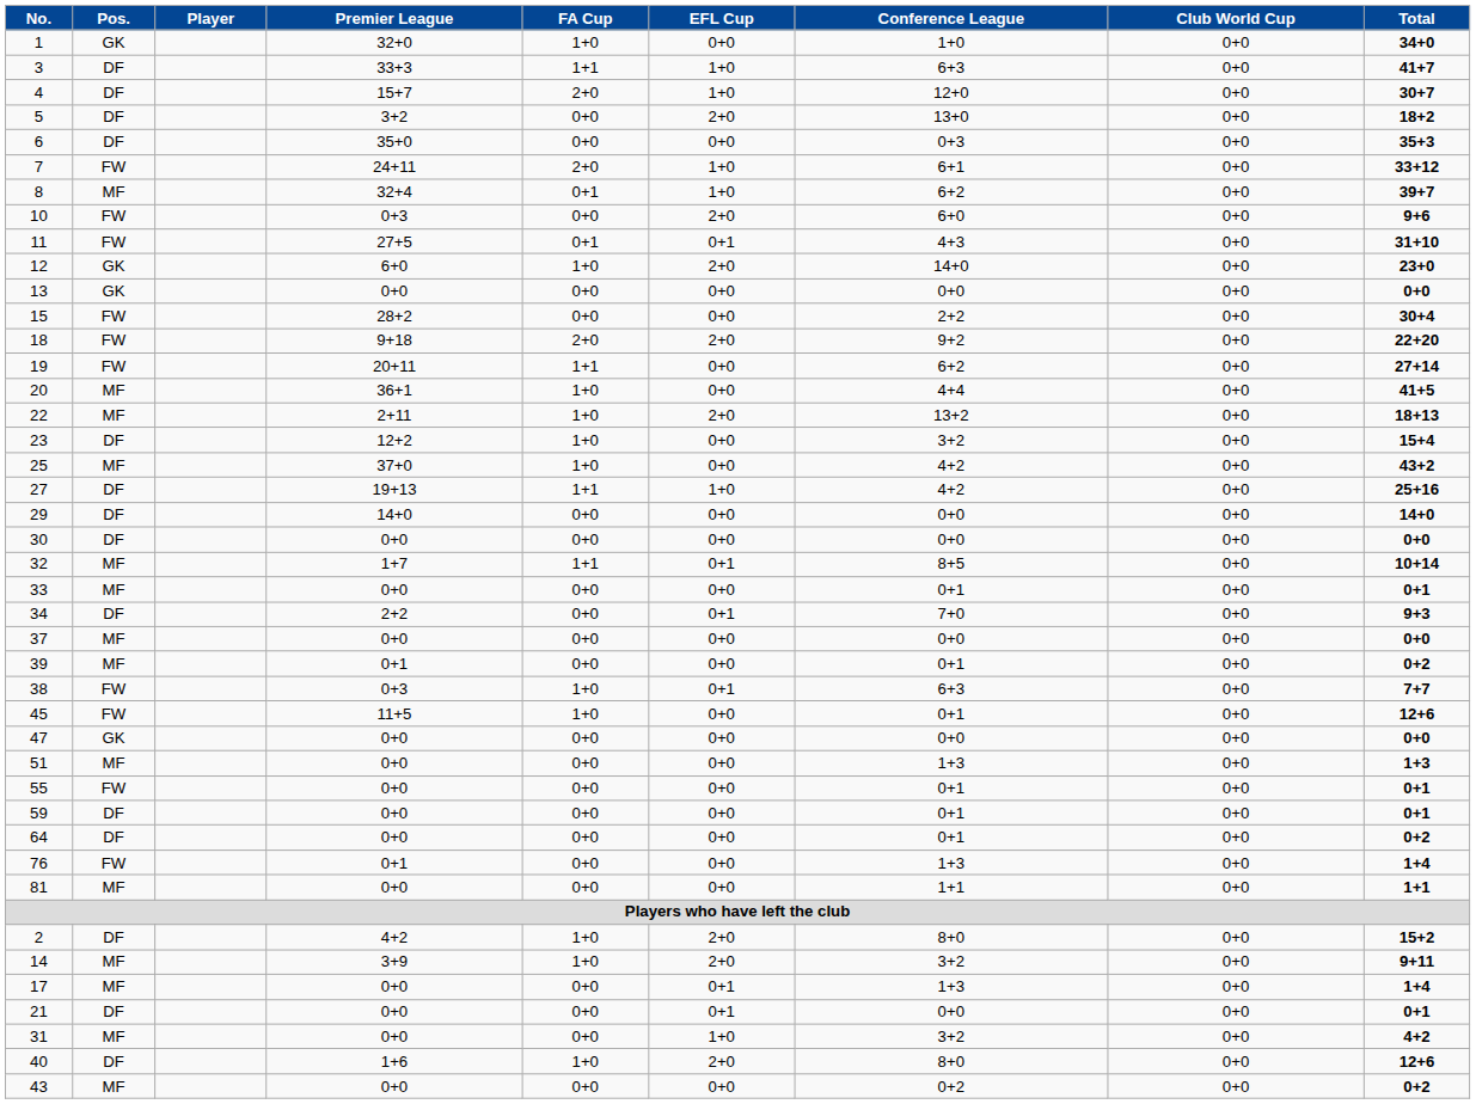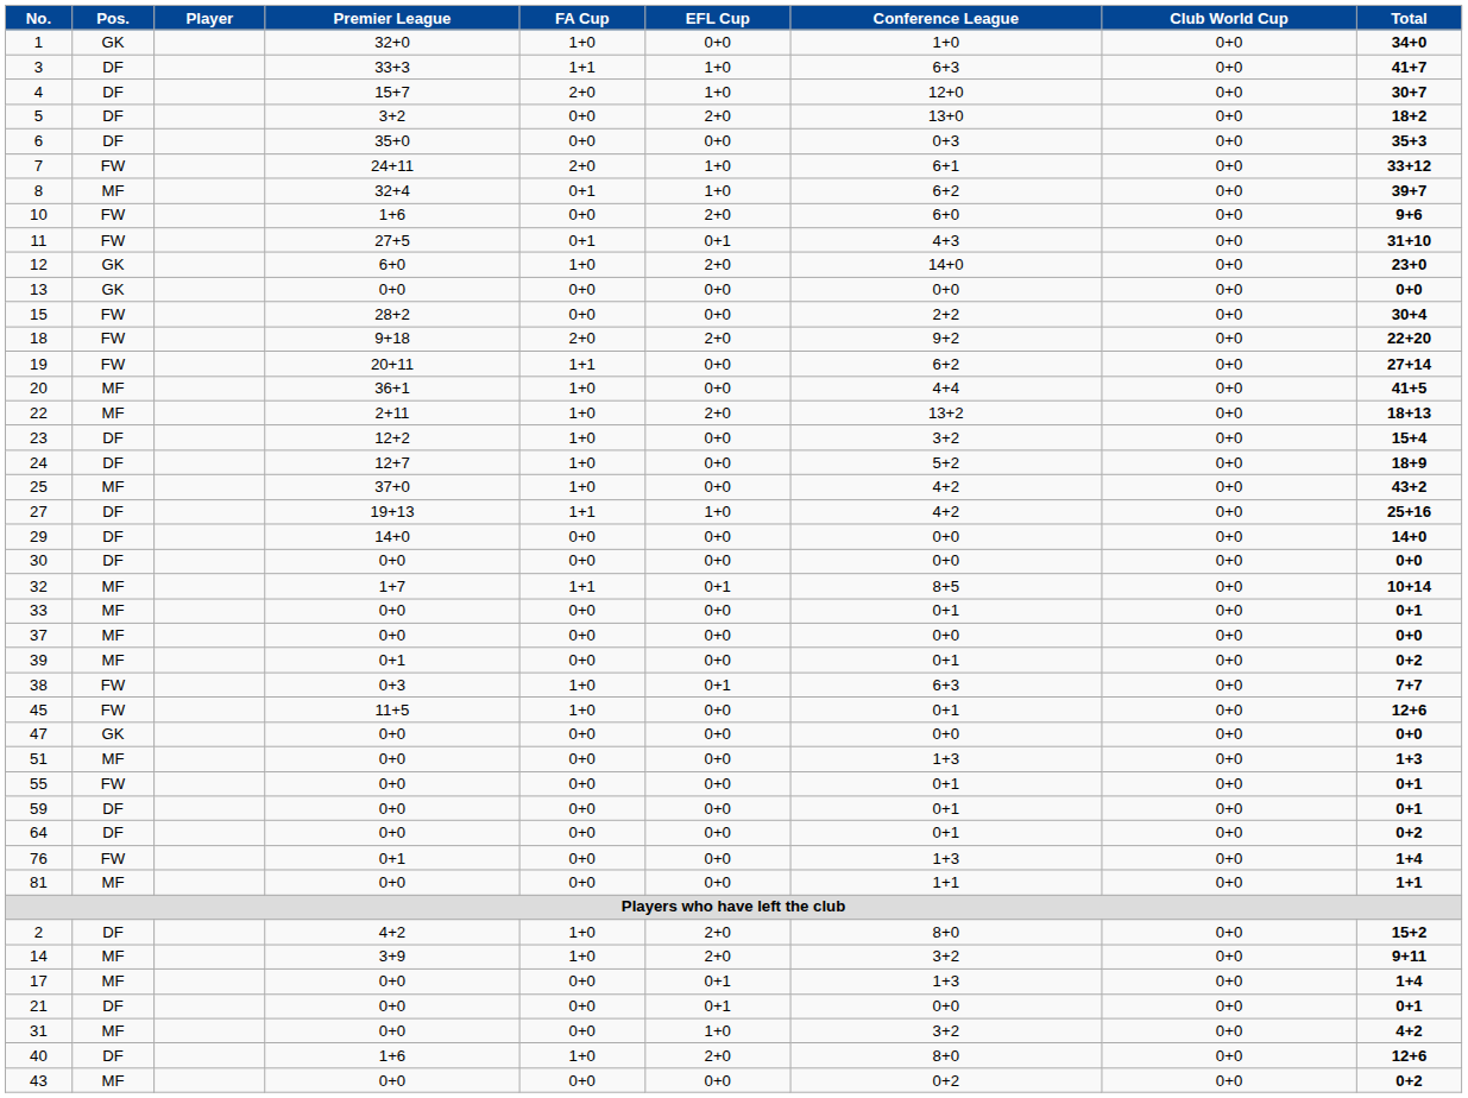 <table class="wikitable sortable" style="text-align:center; font-size:85%; width:100%">
 <tr>
 <th style=background-color:#034694;color:#FFFFFF>No.</th>
 <th style=background-color:#034694;color:#FFFFFF>Pos.</th>
 <th style=background-color:#034694;color:#FFFFFF>Player</th>
 <th style=background-color:#034694;color:#FFFFFF>Premier League</th>
 <th style=background-color:#034694;color:#FFFFFF>FA Cup</th>
 <th style=background-color:#034694;color:#FFFFFF>EFL Cup</th>
 <th style=background-color:#034694;color:#FFFFFF>Conference League</th>
 <th style=background-color:#034694;color:#FFFFFF>Club World Cup</th>
 <th style=background-color:#034694;color:#FFFFFF>Total</th>
 </tr>
 <tr>
 <td>1</td>
 <td>GK</td>
 <td align=left> </td>
 <td>32+0</td>
 <td>1+0</td>
 <td>0+0</td>
 <td>1+0</td>
 <td>0+0</td>
 <td><strong>34+0</strong></td>
 </tr>
 <tr>
 <td>3</td>
 <td>DF</td>
 <td align=left> </td>
 <td>33+3</td>
 <td>1+1</td>
 <td>1+0</td>
 <td>6+3</td>
 <td>0+0</td>
 <td><strong>41+7</strong></td>
 </tr>
 <tr>
 <td>4</td>
 <td>DF</td>
 <td align=left> </td>
 <td>15+7</td>
 <td>2+0</td>
 <td>1+0</td>
 <td>12+0</td>
 <td>0+0</td>
 <td><strong>30+7</strong></td>
 </tr>
 <tr>
 <td>5</td>
 <td>DF</td>
 <td align=left> </td>
 <td>3+2</td>
 <td>0+0</td>
 <td>2+0</td>
 <td>13+0</td>
 <td>0+0</td>
 <td><strong>18+2</strong></td>
 </tr>
 <tr>
 <td>6</td>
 <td>DF</td>
 <td align=left> </td>
 <td>35+0</td>
 <td>0+0</td>
 <td>0+0</td>
 <td>0+3</td>
 <td>0+0</td>
 <td><strong>35+3</strong></td>
 </tr>
 <tr>
 <td>7</td>
 <td>FW</td>
 <td align=left> </td>
 <td>24+11</td>
 <td>2+0</td>
 <td>1+0</td>
 <td>6+1</td>
 <td>0+0</td>
 <td><strong>33+12</strong></td>
 </tr>
 <tr>
 <td>8</td>
 <td>MF</td>
 <td align=left> </td>
 <td>32+4</td>
 <td>0+1</td>
 <td>1+0</td>
 <td>6+2</td>
 <td>0+0</td>
 <td><strong>39+7</strong></td>
 </tr>
 <tr>
 <td>10</td>
 <td>FW</td>
 <td align=left> </td>
-<td>0+3</td>
+<td>1+6</td>
 <td>0+0</td>
 <td>2+0</td>
 <td>6+0</td>
 <td>0+0</td>
 <td><strong>9+6</strong></td>
 </tr>
 <tr>
 <td>11</td>
 <td>FW</td>
 <td align=left> </td>
 <td>27+5</td>
 <td>0+1</td>
 <td>0+1</td>
 <td>4+3</td>
 <td>0+0</td>
 <td><strong>31+10</strong></td>
 </tr>
 <tr>
 <td>12</td>
 <td>GK</td>
 <td align=left> </td>
 <td>6+0</td>
 <td>1+0</td>
 <td>2+0</td>
 <td>14+0</td>
 <td>0+0</td>
 <td><strong>23+0</strong></td>
 </tr>
 <tr>
 <td>13</td>
 <td>GK</td>
 <td align=left> </td>
 <td>0+0</td>
 <td>0+0</td>
 <td>0+0</td>
 <td>0+0</td>
 <td>0+0</td>
 <td><strong>0+0</strong></td>
 </tr>
 <tr>
 <td>15</td>
 <td>FW</td>
 <td align=left> </td>
 <td>28+2</td>
 <td>0+0</td>
 <td>0+0</td>
 <td>2+2</td>
 <td>0+0</td>
 <td><strong>30+4</strong></td>
 </tr>
 <tr>
 <td>18</td>
 <td>FW</td>
 <td align=left> </td>
 <td>9+18</td>
 <td>2+0</td>
 <td>2+0</td>
 <td>9+2</td>
 <td>0+0</td>
 <td><strong>22+20</strong></td>
 </tr>
 <tr>
 <td>19</td>
 <td>FW</td>
 <td align=left> </td>
 <td>20+11</td>
 <td>1+1</td>
 <td>0+0</td>
 <td>6+2</td>
 <td>0+0</td>
 <td><strong>27+14</strong></td>
 </tr>
 <tr>
 <td>20</td>
 <td>MF</td>
 <td align=left> </td>
 <td>36+1</td>
 <td>1+0</td>
 <td>0+0</td>
 <td>4+4</td>
 <td>0+0</td>
 <td><strong>41+5</strong></td>
 </tr>
 <tr>
 <td>22</td>
 <td>MF</td>
 <td align=left> </td>
 <td>2+11</td>
 <td>1+0</td>
 <td>2+0</td>
 <td>13+2</td>
 <td>0+0</td>
 <td><strong>18+13</strong></td>
 </tr>
 <tr>
 <td>23</td>
 <td>DF</td>
 <td align=left> </td>
 <td>12+2</td>
 <td>1+0</td>
 <td>0+0</td>
 <td>3+2</td>
 <td>0+0</td>
 <td><strong>15+4</strong></td>
 </tr>
 <tr>
+<td>24</td>
+<td>DF</td>
+<td align=left> </td>
+<td>12+7</td>
+<td>1+0</td>
+<td>0+0</td>
+<td>5+2</td>
+<td>0+0</td>
+<td><strong>18+9</strong></td>
+</tr>
+<tr>
 <td>25</td>
 <td>MF</td>
 <td align=left> </td>
 <td>37+0</td>
 <td>1+0</td>
 <td>0+0</td>
 <td>4+2</td>
 <td>0+0</td>
 <td><strong>43+2</strong></td>
 </tr>
 <tr>
 <td>27</td>
 <td>DF</td>
 <td align=left> </td>
 <td>19+13</td>
 <td>1+1</td>
 <td>1+0</td>
 <td>4+2</td>
 <td>0+0</td>
 <td><strong>25+16</strong></td>
 </tr>
 <tr>
 <td>29</td>
 <td>DF</td>
 <td align=left> </td>
 <td>14+0</td>
 <td>0+0</td>
 <td>0+0</td>
 <td>0+0</td>
 <td>0+0</td>
 <td><strong>14+0</strong></td>
 </tr>
 <tr>
 <td>30</td>
 <td>DF</td>
 <td align=left> </td>
 <td>0+0</td>
 <td>0+0</td>
 <td>0+0</td>
 <td>0+0</td>
 <td>0+0</td>
 <td><strong>0+0</strong></td>
 </tr>
 <tr>
 <td>32</td>
 <td>MF</td>
 <td align=left> </td>
 <td>1+7</td>
 <td>1+1</td>
 <td>0+1</td>
 <td>8+5</td>
 <td>0+0</td>
 <td><strong>10+14</strong></td>
 </tr>
 <tr>
 <td>33</td>
 <td>MF</td>
 <td align=left> </td>
 <td>0+0</td>
 <td>0+0</td>
 <td>0+0</td>
 <td>0+1</td>
 <td>0+0</td>
 <td><strong>0+1</strong></td>
-</tr>
-<tr>
-<td>34</td>
-<td>DF</td>
-<td align=left> </td>
-<td>2+2</td>
-<td>0+0</td>
-<td>0+1</td>
-<td>7+0</td>
-<td>0+0</td>
-<td><strong>9+3</strong></td>
 </tr>
 <tr>
 <td>37</td>
 <td>MF</td>
 <td align=left> </td>
 <td>0+0</td>
 <td>0+0</td>
 <td>0+0</td>
 <td>0+0</td>
 <td>0+0</td>
 <td><strong>0+0</strong></td>
 </tr>
 <tr>
 <td>39</td>
 <td>MF</td>
 <td align=left> </td>
 <td>0+1</td>
 <td>0+0</td>
 <td>0+0</td>
 <td>0+1</td>
 <td>0+0</td>
 <td><strong>0+2</strong></td>
 </tr>
 <tr>
 <td>38</td>
 <td>FW</td>
 <td align=left> </td>
 <td>0+3</td>
 <td>1+0</td>
 <td>0+1</td>
 <td>6+3</td>
 <td>0+0</td>
 <td><strong>7+7</strong></td>
 </tr>
 <tr>
 <td>45</td>
 <td>FW</td>
 <td align=left> </td>
 <td>11+5</td>
 <td>1+0</td>
 <td>0+0</td>
 <td>0+1</td>
 <td>0+0</td>
 <td><strong>12+6</strong></td>
 </tr>
 <tr>
 <td>47</td>
 <td>GK</td>
 <td align=left> </td>
 <td>0+0</td>
 <td>0+0</td>
 <td>0+0</td>
 <td>0+0</td>
 <td>0+0</td>
 <td><strong>0+0</strong></td>
 </tr>
 <tr>
 <td>51</td>
 <td>MF</td>
 <td align=left> </td>
 <td>0+0</td>
 <td>0+0</td>
 <td>0+0</td>
 <td>1+3</td>
 <td>0+0</td>
 <td><strong>1+3</strong></td>
 </tr>
 <tr>
 <td>55</td>
 <td>FW</td>
 <td align=left> </td>
 <td>0+0</td>
 <td>0+0</td>
 <td>0+0</td>
 <td>0+1</td>
 <td>0+0</td>
 <td><strong>0+1</strong></td>
 </tr>
 <tr>
 <td>59</td>
 <td>DF</td>
 <td align=left> </td>
 <td>0+0</td>
 <td>0+0</td>
 <td>0+0</td>
 <td>0+1</td>
 <td>0+0</td>
 <td><strong>0+1</strong></td>
 </tr>
 <tr>
 <td>64</td>
 <td>DF</td>
 <td align=left> </td>
 <td>0+0</td>
 <td>0+0</td>
 <td>0+0</td>
 <td>0+1</td>
 <td>0+0</td>
 <td><strong>0+2</strong></td>
 </tr>
 <tr>
 <td>76</td>
 <td>FW</td>
 <td align=left> </td>
 <td>0+1</td>
 <td>0+0</td>
 <td>0+0</td>
 <td>1+3</td>
 <td>0+0</td>
 <td><strong>1+4</strong></td>
 </tr>
 <tr>
 <td>81</td>
 <td>MF</td>
 <td align=left> </td>
 <td>0+0</td>
 <td>0+0</td>
 <td>0+0</td>
 <td>1+1</td>
 <td>0+0</td>
 <td><strong>1+1</strong></td>
 </tr>
 <tr>
 <th colspan=9 style=background:#dcdcdc>Players who have left the club</th>
 </tr>
 <tr>
 <td>2</td>
 <td>DF</td>
 <td align=left> </td>
 <td>4+2</td>
 <td>1+0</td>
 <td>2+0</td>
 <td>8+0</td>
 <td>0+0</td>
 <td><strong>15+2</strong></td>
 </tr>
 <tr>
 <td>14</td>
 <td>MF</td>
 <td align=left> </td>
 <td>3+9</td>
 <td>1+0</td>
 <td>2+0</td>
 <td>3+2</td>
 <td>0+0</td>
 <td><strong>9+11</strong></td>
 </tr>
 <tr>
 <td>17</td>
 <td>MF</td>
 <td align=left> </td>
 <td>0+0</td>
 <td>0+0</td>
 <td>0+1</td>
 <td>1+3</td>
 <td>0+0</td>
 <td><strong>1+4</strong></td>
 </tr>
 <tr>
 <td>21</td>
 <td>DF</td>
 <td align=left> </td>
 <td>0+0</td>
 <td>0+0</td>
 <td>0+1</td>
 <td>0+0</td>
 <td>0+0</td>
 <td><strong>0+1</strong></td>
 </tr>
 <tr>
 <td>31</td>
 <td>MF</td>
 <td align=left> </td>
 <td>0+0</td>
 <td>0+0</td>
 <td>1+0</td>
 <td>3+2</td>
 <td>0+0</td>
 <td><strong>4+2</strong></td>
 </tr>
 <tr>
 <td>40</td>
 <td>DF</td>
 <td align=left> </td>
 <td>1+6</td>
 <td>1+0</td>
 <td>2+0</td>
 <td>8+0</td>
 <td>0+0</td>
 <td><strong>12+6</strong></td>
 </tr>
 <tr>
 <td>43</td>
 <td>MF</td>
 <td align=left> </td>
 <td>0+0</td>
 <td>0+0</td>
 <td>0+0</td>
 <td>0+2</td>
 <td>0+0</td>
 <td><strong>0+2</strong></td>
 </tr>
 </table>
